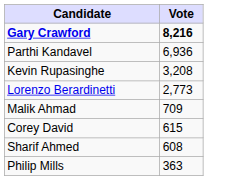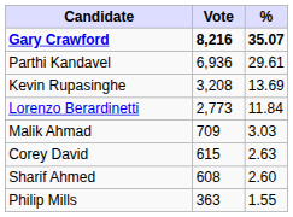 <table class="wikitable">
 <tr>
 <th style="background:#ddf; width:200px;">Candidate</th>
 <th style="background:#ddf; width:50px;">Vote</th>
+<th style="background:#ddf; width:30px;">%</th>
 </tr>
 <tr>
 <td><strong><a href='#'>Gary Crawford</a></strong></td>
 <td><strong>8,216</strong></td>
+<td><strong>35.07</strong></td>
 </tr>
 <tr>
 <td>Parthi Kandavel</td>
 <td>6,936</td>
+<td>29.61</td>
 </tr>
 <tr>
 <td>Kevin Rupasinghe</td>
 <td>3,208</td>
+<td>13.69</td>
 </tr>
 <tr>
 <td><a href='#'>Lorenzo Berardinetti</a></td>
 <td>2,773</td>
+<td>11.84</td>
 </tr>
 <tr>
 <td>Malik Ahmad</td>
 <td>709</td>
+<td>3.03</td>
 </tr>
 <tr>
 <td>Corey David</td>
 <td>615</td>
+<td>2.63</td>
 </tr>
 <tr>
 <td>Sharif Ahmed</td>
 <td>608</td>
+<td>2.60</td>
 </tr>
 <tr>
 <td>Philip Mills</td>
 <td>363</td>
+<td>1.55</td>
 </tr>
 </table>
